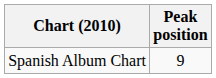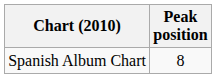 <table class="wikitable">
 <tr>
 <th>Chart (2010)</th>
 <th>Peak<br>position</th>
 </tr>
 <tr>
 <td>Spanish Album Chart</td>
-<td align="center">9</td>
+<td align="center">8</td>
 </tr>
 <tr>
 </tr>
 </table>
